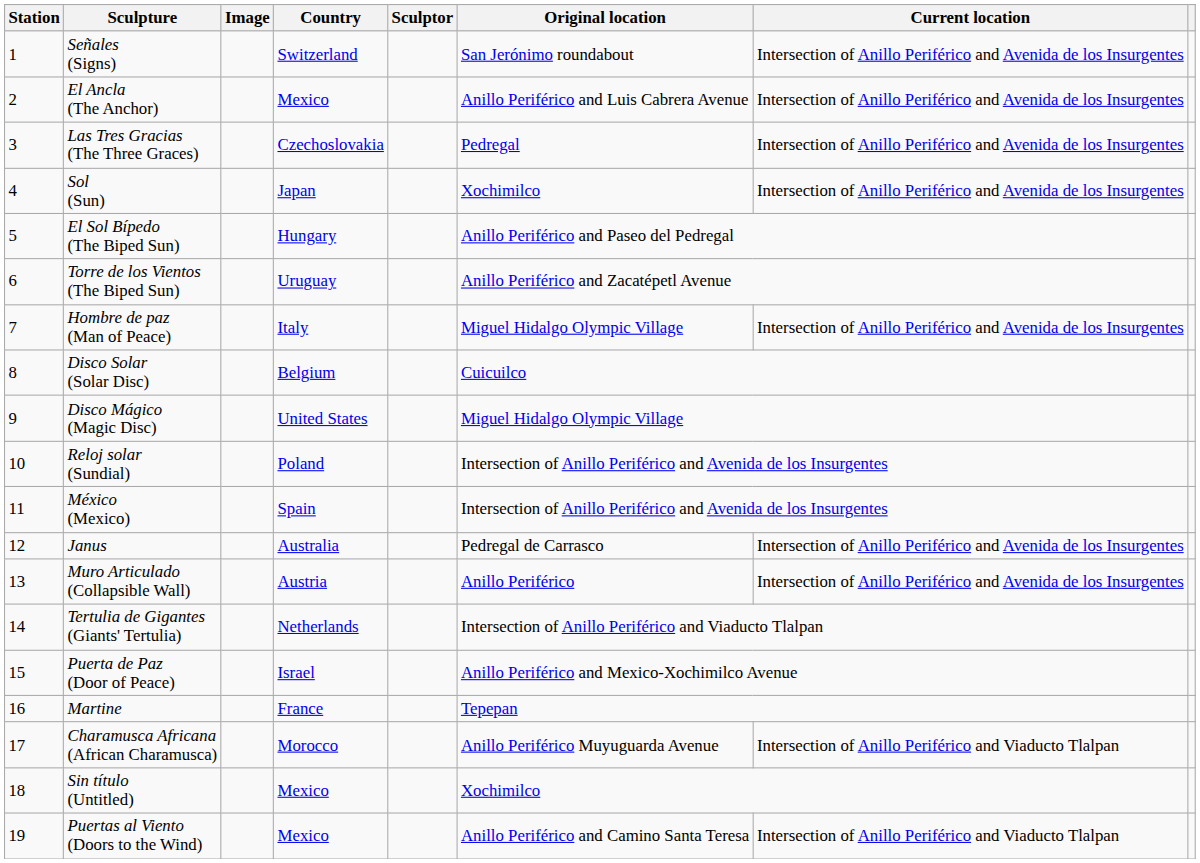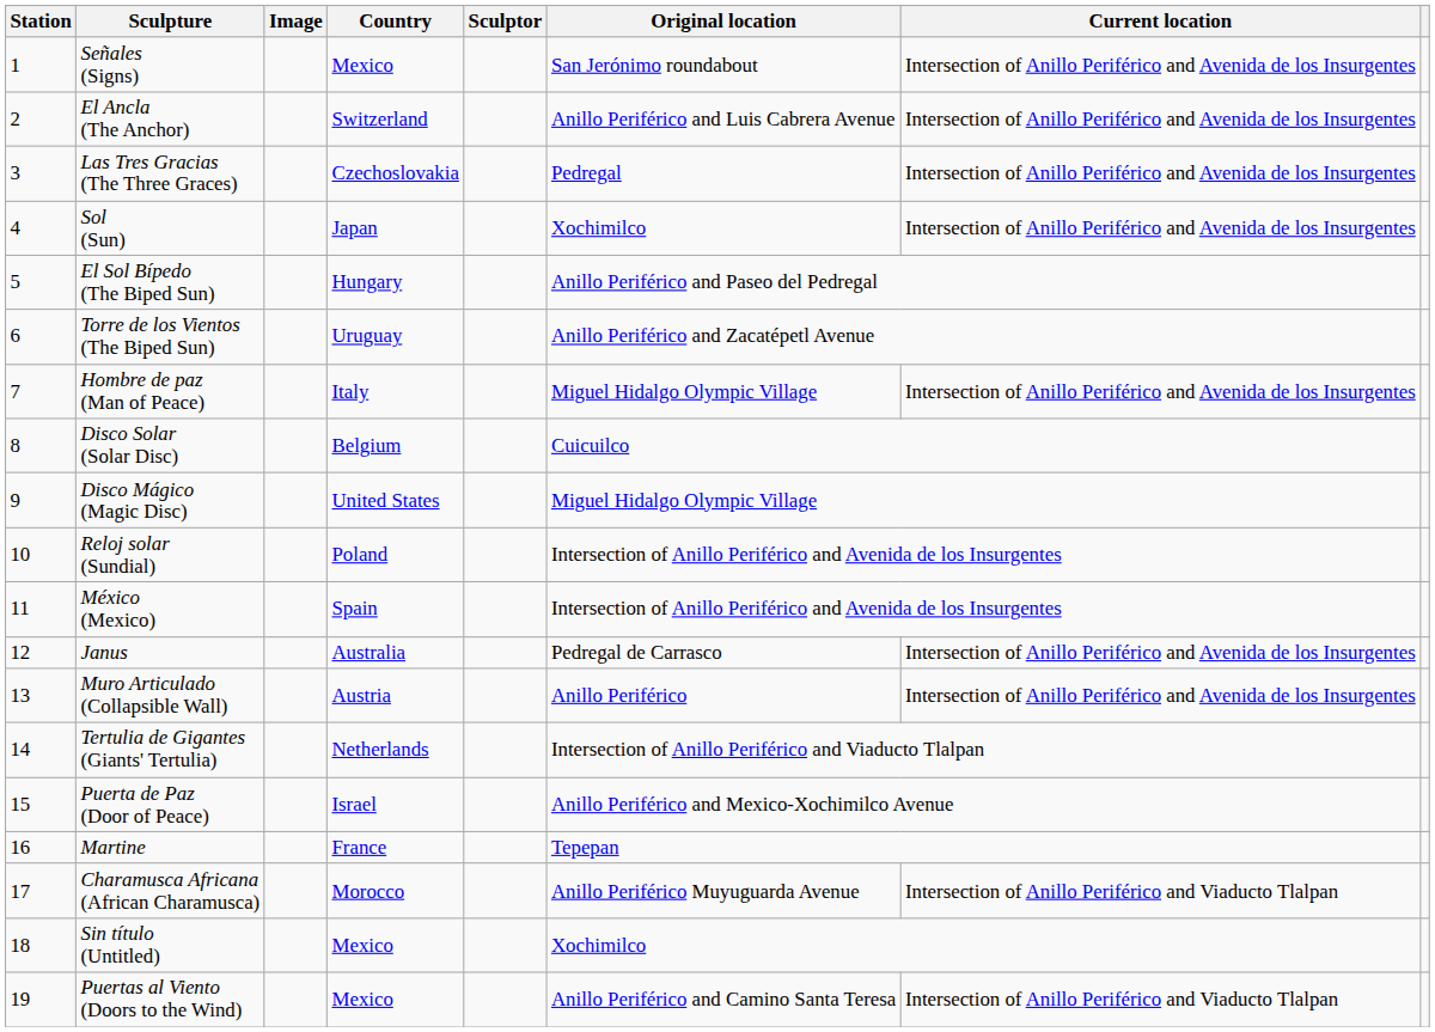 <table class="wikitable plainrowheaders sortable">
 <tr style="background:#ccc; text-align:center;">
 <th scope="col">Station</th>
 <th scope="col">Sculpture</th>
 <th scope="col" class="unsortable">Image</th>
 <th scope="col">Country</th>
 <th scope="col">Sculptor</th>
 <th scope="col">Original location</th>
 <th scope="col">Current location</th>
 <th scope="col" class="unsortable"></th>
 </tr>
 <tr>
 <td>1</td>
 <td><em>Señales</em><br>(Signs)</td>
 <td></td>
-<td><a href='#'>Switzerland</a></td>
+<td><a href='#'>Mexico</a></td>
 <td></td>
 <td><a href='#'>San Jerónimo</a> roundabout</td>
 <td>Intersection of <a href='#'>Anillo Periférico</a> and <a href='#'>Avenida de los Insurgentes</a></td>
 <td style="text-align:center;"></td>
 </tr>
 <tr>
 <td>2</td>
 <td><em>El Ancla</em><br>(The Anchor)</td>
 <td></td>
-<td><a href='#'>Mexico</a></td>
+<td><a href='#'>Switzerland</a></td>
 <td></td>
 <td><a href='#'>Anillo Periférico</a> and Luis Cabrera Avenue</td>
 <td>Intersection of <a href='#'>Anillo Periférico</a> and <a href='#'>Avenida de los Insurgentes</a></td>
 <td style="text-align:center;"></td>
 </tr>
 <tr>
 <td>3</td>
 <td><em>Las Tres Gracias</em><br>(The Three Graces)</td>
 <td></td>
 <td><a href='#'>Czechoslovakia</a></td>
 <td></td>
 <td><a href='#'>Pedregal</a></td>
 <td>Intersection of <a href='#'>Anillo Periférico</a> and <a href='#'>Avenida de los Insurgentes</a></td>
 <td style="text-align:center;"></td>
 </tr>
 <tr>
 <td>4</td>
 <td><em>Sol</em><br>(Sun)</td>
 <td></td>
 <td><a href='#'>Japan</a></td>
 <td></td>
 <td><a href='#'>Xochimilco</a></td>
 <td>Intersection of <a href='#'>Anillo Periférico</a> and <a href='#'>Avenida de los Insurgentes</a></td>
 <td style="text-align:center;"></td>
 </tr>
 <tr>
 <td>5</td>
 <td><em>El Sol Bípedo</em><br>(The Biped Sun)</td>
 <td></td>
 <td><a href='#'>Hungary</a></td>
 <td></td>
 <td colspan=2><a href='#'>Anillo Periférico</a> and Paseo del Pedregal</td>
 <td style="text-align:center;"></td>
 </tr>
 <tr>
 <td>6</td>
 <td><em>Torre de los Vientos</em><br>(The Biped Sun)</td>
 <td></td>
 <td><a href='#'>Uruguay</a></td>
 <td></td>
 <td colspan=2><a href='#'>Anillo Periférico</a> and Zacatépetl Avenue</td>
 <td style="text-align:center;"></td>
 </tr>
 <tr>
 <td>7</td>
 <td><em>Hombre de paz</em><br>(Man of Peace)</td>
 <td></td>
 <td><a href='#'>Italy</a></td>
 <td></td>
 <td><a href='#'>Miguel Hidalgo Olympic Village</a></td>
 <td>Intersection of <a href='#'>Anillo Periférico</a> and <a href='#'>Avenida de los Insurgentes</a></td>
 <td style="text-align:center;"></td>
 </tr>
 <tr>
 <td>8</td>
 <td><em>Disco Solar</em><br>(Solar Disc)</td>
 <td></td>
 <td><a href='#'>Belgium</a></td>
 <td></td>
 <td colspan=2><a href='#'>Cuicuilco</a></td>
 <td style="text-align:center;"></td>
 </tr>
 <tr>
 <td>9</td>
 <td><em>Disco Mágico</em><br>(Magic Disc)</td>
 <td></td>
 <td><a href='#'>United States</a></td>
 <td></td>
 <td colspan=2><a href='#'>Miguel Hidalgo Olympic Village</a></td>
 <td style="text-align:center;"></td>
 </tr>
 <tr>
 <td>10</td>
 <td><em>Reloj solar</em><br>(Sundial)</td>
 <td></td>
 <td><a href='#'>Poland</a></td>
 <td></td>
 <td colspan=2>Intersection of <a href='#'>Anillo Periférico</a> and <a href='#'>Avenida de los Insurgentes</a></td>
 <td style="text-align:center;"></td>
 </tr>
 <tr>
 <td>11</td>
 <td><em>México</em><br>(Mexico)</td>
 <td></td>
 <td><a href='#'>Spain</a></td>
 <td></td>
 <td colspan=2>Intersection of <a href='#'>Anillo Periférico</a> and <a href='#'>Avenida de los Insurgentes</a></td>
 <td style="text-align:center;"></td>
 </tr>
 <tr>
 <td>12</td>
 <td><em>Janus</em></td>
 <td></td>
 <td><a href='#'>Australia</a></td>
 <td></td>
 <td>Pedregal de Carrasco</td>
 <td>Intersection of <a href='#'>Anillo Periférico</a> and <a href='#'>Avenida de los Insurgentes</a></td>
 <td style="text-align:center;"></td>
 </tr>
 <tr>
 <td>13</td>
 <td><em>Muro Articulado</em><br>(Collapsible Wall)</td>
 <td></td>
 <td><a href='#'>Austria</a></td>
 <td></td>
 <td><a href='#'>Anillo Periférico</a></td>
 <td>Intersection of <a href='#'>Anillo Periférico</a> and <a href='#'>Avenida de los Insurgentes</a></td>
 <td style="text-align:center;"></td>
 </tr>
 <tr>
 <td>14</td>
 <td><em>Tertulia de Gigantes</em><br>(Giants' Tertulia)</td>
 <td></td>
 <td><a href='#'>Netherlands</a></td>
 <td></td>
 <td colspan=2>Intersection of <a href='#'>Anillo Periférico</a> and Viaducto Tlalpan</td>
 <td style="text-align:center;"></td>
 </tr>
 <tr>
 <td>15</td>
 <td><em>Puerta de Paz</em><br>(Door of Peace)</td>
 <td></td>
 <td><a href='#'>Israel</a></td>
 <td></td>
 <td colspan=2><a href='#'>Anillo Periférico</a> and Mexico-Xochimilco Avenue</td>
 <td style="text-align:center;"></td>
 </tr>
 <tr>
 <td>16</td>
 <td><em>Martine</em></td>
 <td></td>
 <td><a href='#'>France</a></td>
 <td></td>
 <td colspan=2><a href='#'>Tepepan</a></td>
 <td style="text-align:center;"></td>
 </tr>
 <tr>
 <td>17</td>
 <td><em>Charamusca Africana</em><br>(African Charamusca)</td>
 <td></td>
 <td><a href='#'>Morocco</a></td>
 <td></td>
 <td><a href='#'>Anillo Periférico</a> Muyuguarda Avenue</td>
 <td>Intersection of <a href='#'>Anillo Periférico</a> and Viaducto Tlalpan</td>
 <td style="text-align:center;"></td>
 </tr>
 <tr>
 <td>18</td>
 <td><em>Sin título</em><br>(Untitled)</td>
 <td></td>
 <td><a href='#'>Mexico</a></td>
 <td></td>
 <td colspan=2><a href='#'>Xochimilco</a></td>
 <td style="text-align:center;"></td>
 </tr>
 <tr>
 <td>19</td>
 <td><em>Puertas al Viento</em><br>(Doors to the Wind)</td>
 <td></td>
 <td><a href='#'>Mexico</a></td>
 <td></td>
 <td><a href='#'>Anillo Periférico</a> and Camino Santa Teresa</td>
 <td>Intersection of <a href='#'>Anillo Periférico</a> and Viaducto Tlalpan</td>
 <td style="text-align:center;"></td>
 </tr>
 <tr>
 </tr>
 </table>
